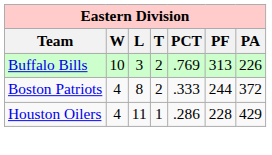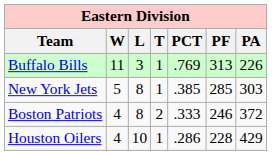 <table class="wikitable" style="text-align:center">
 <tr bgcolor="#ffcbcb">
 <td colspan="7" align="center"><strong>Eastern Division</strong></td>
 </tr>
 <tr bgcolor="#efefef">
 <th>Team</th>
 <th>W</th>
 <th>L</th>
 <th>T</th>
 <th>PCT</th>
 <th>PF</th>
 <th>PA</th>
 </tr>
 <tr style="background:#ccffcc">
 <td align="left"><a href='#'>Buffalo Bills</a></td>
-<td>10</td>
+<td>11</td>
 <td>3</td>
-<td>2</td>
+<td>1</td>
 <td>.769</td>
 <td>313</td>
 <td>226</td>
+</tr>
+<tr>
+<td align="left"><a href='#'>New York Jets</a></td>
+<td>5</td>
+<td>8</td>
+<td>1</td>
+<td>.385</td>
+<td>285</td>
+<td>303</td>
 </tr>
 <tr>
 <td align="left"><a href='#'>Boston Patriots</a></td>
 <td>4</td>
 <td>8</td>
 <td>2</td>
 <td>.333</td>
-<td>244</td>
+<td>246</td>
 <td>372</td>
 </tr>
 <tr>
 <td align="left"><a href='#'>Houston Oilers</a></td>
 <td>4</td>
-<td>11</td>
+<td>10</td>
 <td>1</td>
 <td>.286</td>
 <td>228</td>
 <td>429</td>
 </tr>
 </table>
